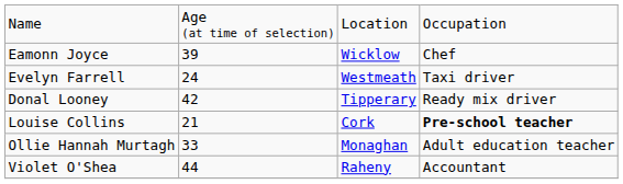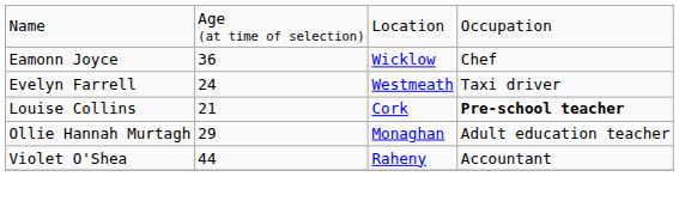 <table class="wikitable">
 <tr>
 <td>Name</td>
 <td>Age <br> <small>(at time of selection)</small></td>
 <td>Location</td>
 <td>Occupation</td>
 </tr>
 <tr>
 <td>Eamonn Joyce</td>
-<td>39</td>
+<td>36</td>
 <td><a href='#'>Wicklow</a></td>
 <td>Chef</td>
 </tr>
 <tr>
 <td>Evelyn Farrell</td>
 <td>24</td>
 <td><a href='#'>Westmeath</a></td>
 <td>Taxi driver</td>
 </tr>
 <tr>
-<td>Donal Looney</td>
-<td>42</td>
-<td><a href='#'>Tipperary</a></td>
-<td>Ready mix driver</td>
-</tr>
-<tr>
 <td>Louise Collins</td>
 <td>21</td>
 <td><a href='#'>Cork</a></td>
 <td><strong>Pre-school teacher</strong></td>
 </tr>
 <tr>
 <td>Ollie Hannah Murtagh</td>
-<td>33</td>
+<td>29</td>
 <td><a href='#'>Monaghan</a></td>
 <td>Adult education teacher</td>
 </tr>
 <tr>
 <td>Violet O'Shea</td>
 <td>44</td>
 <td><a href='#'>Raheny</a></td>
 <td>Accountant</td>
 </tr>
 <tr>
 </tr>
 </table>
